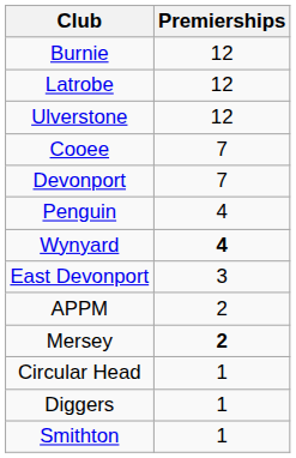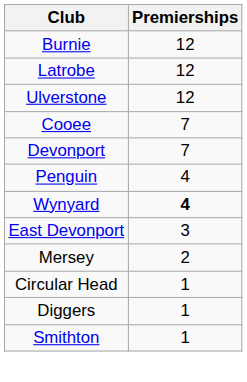 <table class="wikitable sortable" style="text-align:center">
 <tr>
 <th>Club</th>
 <th>Premierships</th>
 </tr>
 <tr>
 <td><a href='#'>Burnie</a></td>
 <td>12</td>
 </tr>
 <tr>
 <td><a href='#'>Latrobe</a></td>
 <td>12</td>
 </tr>
 <tr>
 <td><a href='#'>Ulverstone</a></td>
 <td>12</td>
 </tr>
 <tr>
 <td><a href='#'>Cooee</a></td>
 <td>7</td>
 </tr>
 <tr>
 <td><a href='#'>Devonport</a></td>
 <td>7</td>
 </tr>
 <tr>
 <td><a href='#'>Penguin</a></td>
 <td>4</td>
 </tr>
 <tr>
 <td><a href='#'>Wynyard</a></td>
 <td><strong>4</strong></td>
 </tr>
 <tr>
 <td><a href='#'>East Devonport</a></td>
 <td>3</td>
 </tr>
 <tr>
-<td>APPM</td>
+<td>Mersey</td>
 <td>2</td>
-</tr>
-<tr>
-<td>Mersey</td>
-<td><strong>2</strong></td>
 </tr>
 <tr>
 <td>Circular Head</td>
 <td>1</td>
 </tr>
 <tr>
 <td>Diggers</td>
 <td>1</td>
 </tr>
 <tr>
 <td><a href='#'>Smithton</a></td>
 <td>1</td>
 </tr>
 </table>
